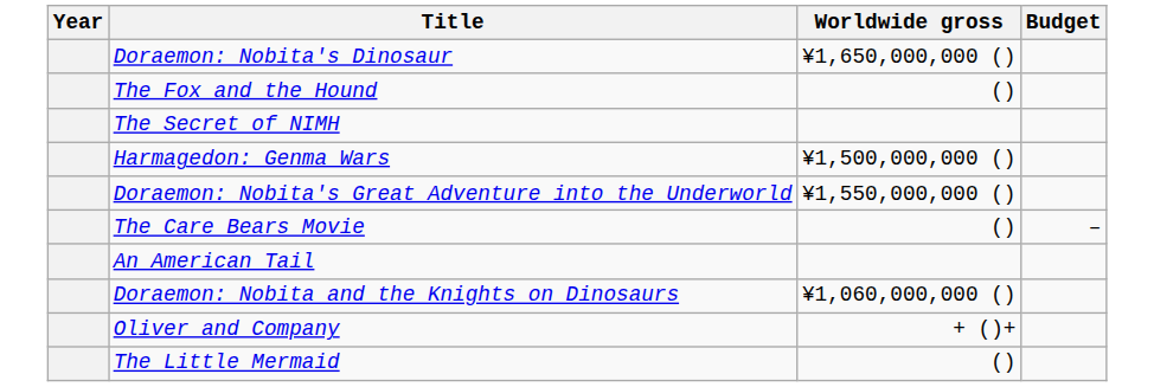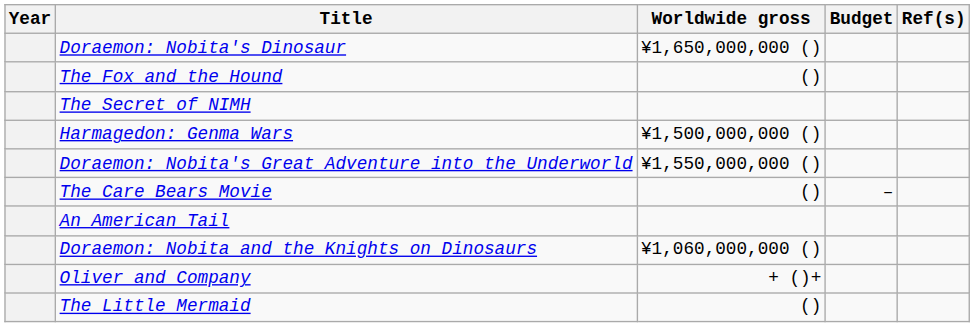 <table class="wikitable plainrowheaders" style="margin:auto; margin:auto;">
 <tr>
 <th scope="col">Year</th>
 <th scope="col">Title</th>
 <th scope="col">Worldwide gross</th>
 <th scope="col">Budget</th>
+<th scope="col">Ref(s)</th>
 </tr>
 <tr>
 <th scope="row"></th>
 <td><em><a href='#'>Doraemon: Nobita's Dinosaur</a></em></td>
 <td style="text-align:right;">¥1,650,000,000 ()</td>
 <td></td>
+<td style="text-align:center;"></td>
 </tr>
 <tr>
 <th scope="row"></th>
 <td><em><a href='#'>The Fox and the Hound</a></em></td>
 <td style="text-align:right;"> ()</td>
 <td style="text-align:right;"></td>
+<td style="text-align:center;"></td>
 </tr>
 <tr>
 <th scope="row"></th>
 <td><em><a href='#'>The Secret of NIMH</a></em></td>
 <td style="text-align:right;"></td>
 <td style="text-align:right;"></td>
+<td style="text-align:center;"></td>
 </tr>
 <tr>
 <th scope="row"></th>
 <td><em><a href='#'>Harmagedon: Genma Wars</a></em></td>
 <td style="text-align:right;">¥1,500,000,000 ()</td>
 <td></td>
+<td style="text-align:center;"></td>
 </tr>
 <tr>
 <th scope="row"></th>
 <td><em><a href='#'>Doraemon: Nobita's Great Adventure into the Underworld</a></em></td>
 <td style="text-align:right;">¥1,550,000,000 ()</td>
 <td></td>
+<td style="text-align:center;"></td>
 </tr>
 <tr>
 <th scope="row"></th>
 <td><em><a href='#'>The Care Bears Movie</a></em></td>
 <td style="text-align:right;"> ()</td>
 <td style="text-align:right;">–</td>
+<td style="text-align:center;"></td>
 </tr>
 <tr>
 <th scope="row"></th>
 <td><em><a href='#'>An American Tail</a></em></td>
 <td style="text-align:right;"></td>
 <td style="text-align:right;"></td>
+<td style="text-align:center;"></td>
 </tr>
 <tr>
 <th scope="row"></th>
 <td><em><a href='#'>Doraemon: Nobita and the Knights on Dinosaurs</a></em></td>
 <td style="text-align:right;">¥1,060,000,000 ()</td>
 <td></td>
+<td style="text-align:center;"></td>
 </tr>
 <tr>
 <th scope="row"></th>
 <td><em><a href='#'>Oliver and Company</a></em></td>
 <td style="text-align:right;">+ ()+</td>
 <td style="text-align:right;"></td>
+<td style="text-align:center;"></td>
 </tr>
 <tr>
 <th scope="row"></th>
 <td><em><a href='#'>The Little Mermaid</a></em></td>
 <td style="text-align:right;"> ()</td>
 <td style="text-align:right;"></td>
+<td style="text-align:center;"></td>
 </tr>
 </table>
